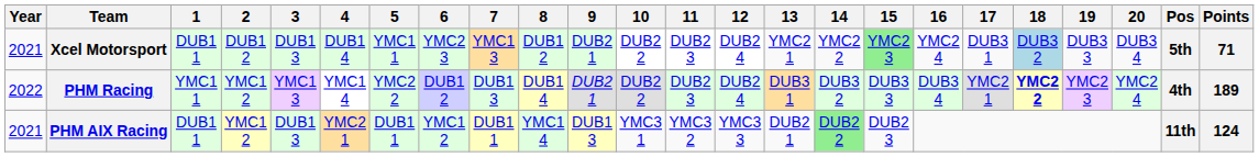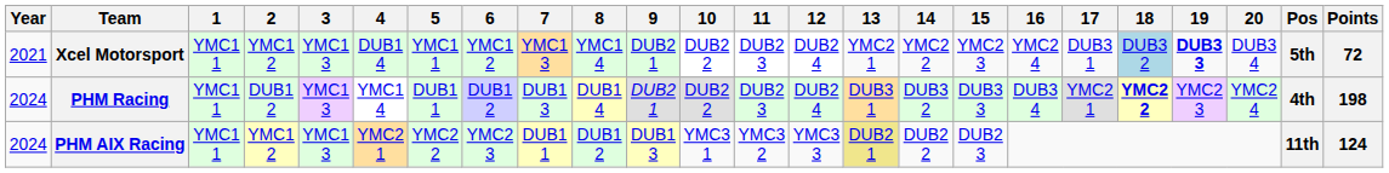 <table class="wikitable" style="text-align:center; font-size:85%;">
 <tr>
 <th>Year</th>
 <th>Team</th>
 <th>1</th>
 <th>2</th>
 <th>3</th>
 <th>4</th>
 <th>5</th>
 <th>6</th>
 <th>7</th>
 <th>8</th>
 <th>9</th>
 <th>10</th>
 <th>11</th>
 <th>12</th>
 <th>13</th>
 <th>14</th>
 <th>15</th>
 <th>16</th>
 <th>17</th>
 <th>18</th>
 <th>19</th>
 <th>20</th>
 <th>Pos</th>
 <th>Points</th>
 </tr>
 <tr>
 <td><a href='#'>2021</a></td>
 <th nowrap>Xcel Motorsport</th>
-<td style="background:#DFFFDF;"><a href='#'>DUB1<br>1</a><br></td>
-<td style="background:#DFFFDF;"><a href='#'>DUB1<br>2</a><br></td>
-<td style="background:#DFFFDF;"><a href='#'>DUB1<br>3</a><br></td>
+<td style="background:#DFFFDF;"><a href='#'>YMC1<br>1</a><br></td>
+<td style="background:#DFFFDF;"><a href='#'>YMC1<br>2</a><br></td>
+<td style="background:#DFFFDF;"><a href='#'>YMC1<br>3</a><br></td>
 <td style="background:#DFFFDF;"><a href='#'>DUB1<br>4</a><br></td>
 <td style="background:#DFFFDF;"><a href='#'>YMC1<br>1</a><br></td>
-<td style="background:#DFFFDF;"><a href='#'>YMC2<br>3</a><br></td>
+<td style="background:#DFFFDF;"><a href='#'>YMC1<br>2</a><br></td>
 <td style="background:#FFDF9F;"><a href='#'>YMC1<br>3</a><br></td>
-<td style="background:#DFFFDF;"><a href='#'>DUB1<br>2</a><br></td>
+<td style="background:#DFFFDF;"><a href='#'>YMC1<br>4</a><br></td>
 <td style="background:#DFFFDF;"><a href='#'>DUB2<br>1</a><br></td>
 <td style="background:#FFFFFF;"><a href='#'>DUB2<br>2</a><br></td>
 <td style="background:#FFFFFF;"><a href='#'>DUB2<br>3</a><br></td>
 <td style="background:#FFFFFF;"><a href='#'>DUB2<br>4</a><br></td>
 <td><a href='#'>YMC2<br>1</a></td>
 <td><a href='#'>YMC2<br>2</a></td>
-<td style="background: lightgreen;"><a href='#'>YMC2<br>3</a></td>
+<td><a href='#'>YMC2<br>3</a></td>
 <td><a href='#'>YMC2<br>4</a></td>
 <td><a href='#'>DUB3<br>1</a></td>
 <td style="background: lightblue;"><a href='#'>DUB3<br>2</a></td>
-<td><a href='#'>DUB3<br>3</a></td>
+<td><strong><a href='#'>DUB3<br>3</a></strong></td>
 <td><a href='#'>DUB3<br>4</a></td>
 <th>5th</th>
-<th>71</th>
+<th>72</th>
 </tr>
 <tr>
-<td><a href='#'>2022</a></td>
+<td><a href='#'>2024</a></td>
 <th nowrap><a href='#'>PHM Racing</a></th>
 <td style="background:#DFFFDF;"><a href='#'>YMC1<br>1</a><br></td>
-<td style="background:#DFFFDF;"><a href='#'>YMC1<br>2</a><br></td>
+<td style="background:#DFFFDF;"><a href='#'>DUB1<br>2</a><br></td>
 <td style="background:#EFCFFF;"><a href='#'>YMC1<br>3</a><br></td>
 <td style="background:#FFFFFF;"><a href='#'>YMC1<br>4</a><br></td>
-<td style="background:#DFFFDF;"><a href='#'>YMC2<br>2</a><br></td>
+<td style="background:#DFFFDF;"><a href='#'>DUB1<br>1</a><br></td>
 <td style="background:#CFCFFF;"><a href='#'>DUB1<br>2</a><br></td>
 <td style="background:#DFFFDF;"><a href='#'>DUB1<br>3</a><br></td>
 <td style="background:#FFFFBF;"><a href='#'>DUB1<br>4</a><br></td>
 <td style="background:#DFDFDF;"><em><a href='#'>DUB2<br>1</a></em><br></td>
 <td style="background:#DFDFDF;"><a href='#'>DUB2<br>2</a><br></td>
 <td style="background:#DFFFDF;"><a href='#'>DUB2<br>3</a><br></td>
 <td style="background:#DFFFDF;"><a href='#'>DUB2<br>4</a><br></td>
 <td style="background:#FFDF9F;"><a href='#'>DUB3<br>1</a><br></td>
 <td style="background:#DFFFDF;"><a href='#'>DUB3<br>2</a><br></td>
 <td style="background:#DFFFDF;"><a href='#'>DUB3<br>3</a><br></td>
 <td style="background:#DFFFDF;"><a href='#'>DUB3<br>4</a><br></td>
 <td style="background:#DFDFDF;"><a href='#'>YMC2<br>1</a><br></td>
 <td style="background:#FFFFBF;"><strong><a href='#'>YMC2<br>2</a></strong><br></td>
 <td style="background:#EFCFFF;"><a href='#'>YMC2<br>3</a><br></td>
 <td style="background:#DFFFDF;"><a href='#'>YMC2<br>4</a><br></td>
 <th>4th</th>
-<th>189</th>
+<th>198</th>
 </tr>
 <tr>
-<td><a href='#'>2021</a></td>
+<td><a href='#'>2024</a></td>
 <th nowrap><a href='#'>PHM AIX Racing</a></th>
-<td style="background:#DFFFDF;"><a href='#'>DUB1<br>1</a><br></td>
+<td style="background:#DFFFDF;"><a href='#'>YMC1<br>1</a><br></td>
 <td style="background:#FFFFBF;"><a href='#'>YMC1<br>2</a><br></td>
-<td style="background:#DFFFDF;"><a href='#'>DUB1<br>3</a><br></td>
+<td style="background:#DFFFDF;"><a href='#'>YMC1<br>3</a><br></td>
 <td style="background:#FFDF9F;"><a href='#'>YMC2<br>1</a><br></td>
-<td style="background:#DFFFDF;"><a href='#'>DUB1<br>1</a><br></td>
-<td style="background:#DFFFDF;"><a href='#'>YMC1<br>2</a><br></td>
+<td style="background:#DFFFDF;"><a href='#'>YMC2<br>2</a><br></td>
+<td style="background:#DFFFDF;"><a href='#'>YMC2<br>3</a><br></td>
 <td style="background:#FFFFBF;"><a href='#'>DUB1<br>1</a><br></td>
-<td style="background:#DFFFDF;"><a href='#'>YMC1<br>4</a><br></td>
+<td style="background:#DFFFDF;"><a href='#'>DUB1<br>2</a><br></td>
 <td style="background:#FFFFBF;"><a href='#'>DUB1<br>3</a><br></td>
 <td><a href='#'>YMC3<br>1</a></td>
 <td><a href='#'>YMC3<br>2</a></td>
 <td><a href='#'>YMC3<br>3</a></td>
-<td><a href='#'>DUB2<br>1</a></td>
-<td style="background: lightgreen;"><a href='#'>DUB2<br>2</a></td>
+<td style="background: khaki;"><a href='#'>DUB2<br>1</a></td>
+<td><a href='#'>DUB2<br>2</a></td>
 <td><a href='#'>DUB2<br>3</a></td>
 <td colspan="5"></td>
 <th>11th</th>
 <th>124</th>
 </tr>
 </table>
